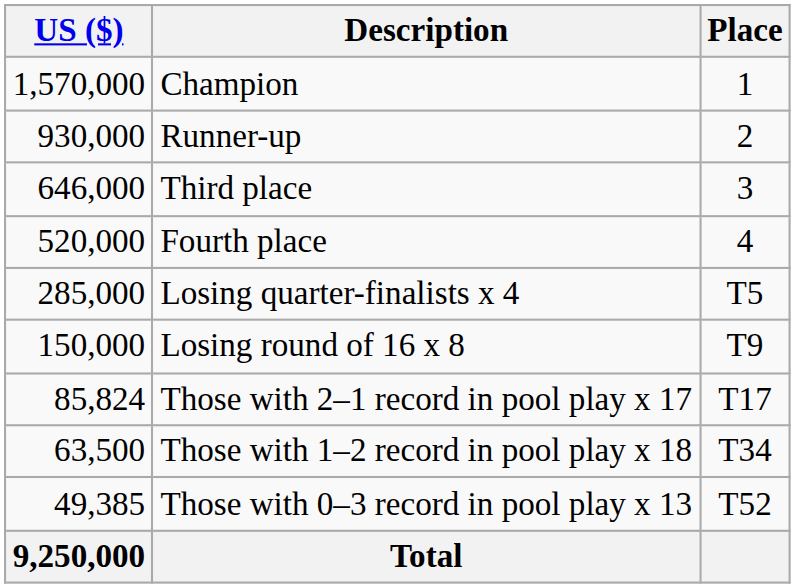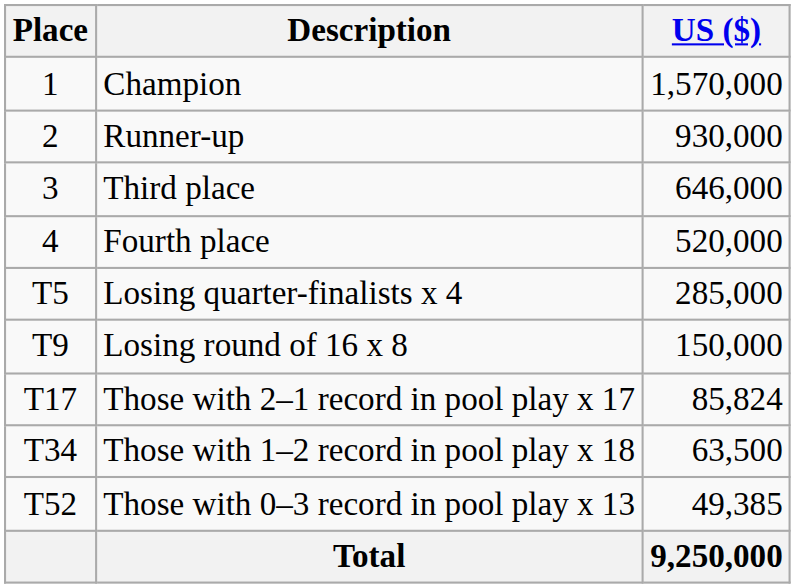 <table class="wikitable">
 <tr>
+<th>Place</th>
+<th>Description</th>
 <th><a href='#'>US ($)</a></th>
-<th>Description</th>
-<th>Place</th>
 </tr>
 <tr>
+<td align=center>1</td>
+<td>Champion</td>
 <td align=right>1,570,000</td>
-<td>Champion</td>
-<td align=center>1</td>
 </tr>
 <tr>
+<td align=center>2</td>
+<td>Runner-up</td>
 <td align=right>930,000</td>
-<td>Runner-up</td>
-<td align=center>2</td>
 </tr>
 <tr>
+<td align=center>3</td>
+<td>Third place</td>
 <td align=right>646,000</td>
-<td>Third place</td>
-<td align=center>3</td>
 </tr>
 <tr>
+<td align=center>4</td>
+<td>Fourth place</td>
 <td align=right>520,000</td>
-<td>Fourth place</td>
-<td align=center>4</td>
 </tr>
 <tr>
+<td align=center>T5</td>
+<td>Losing quarter-finalists x 4</td>
 <td align=right>285,000</td>
-<td>Losing quarter-finalists x 4</td>
-<td align=center>T5</td>
 </tr>
 <tr>
+<td align=center>T9</td>
+<td>Losing round of 16  x 8</td>
 <td align=right>150,000</td>
-<td>Losing round of 16  x 8</td>
-<td align=center>T9</td>
 </tr>
 <tr>
+<td align=center>T17</td>
+<td>Those with 2–1 record in pool play x 17</td>
 <td align=right>85,824</td>
-<td>Those with 2–1 record in pool play x 17</td>
-<td align=center>T17</td>
 </tr>
 <tr>
+<td align=center>T34</td>
+<td>Those with 1–2 record in pool play x 18</td>
 <td align=right>63,500</td>
-<td>Those with 1–2 record in pool play x 18</td>
-<td align=center>T34</td>
 </tr>
 <tr>
+<td align=center>T52</td>
+<td>Those with 0–3 record in pool play x 13</td>
 <td align=right>49,385</td>
-<td>Those with 0–3 record in pool play x 13</td>
-<td align=center>T52</td>
 </tr>
 <tr>
+<th></th>
+<th>Total</th>
 <th>9,250,000</th>
-<th>Total</th>
-<th></th>
 </tr>
 </table>
